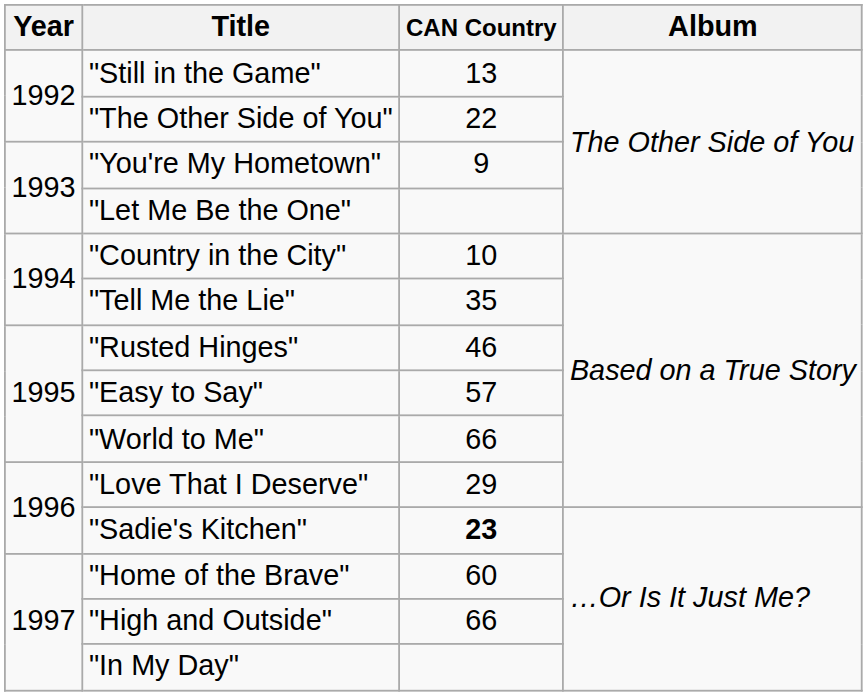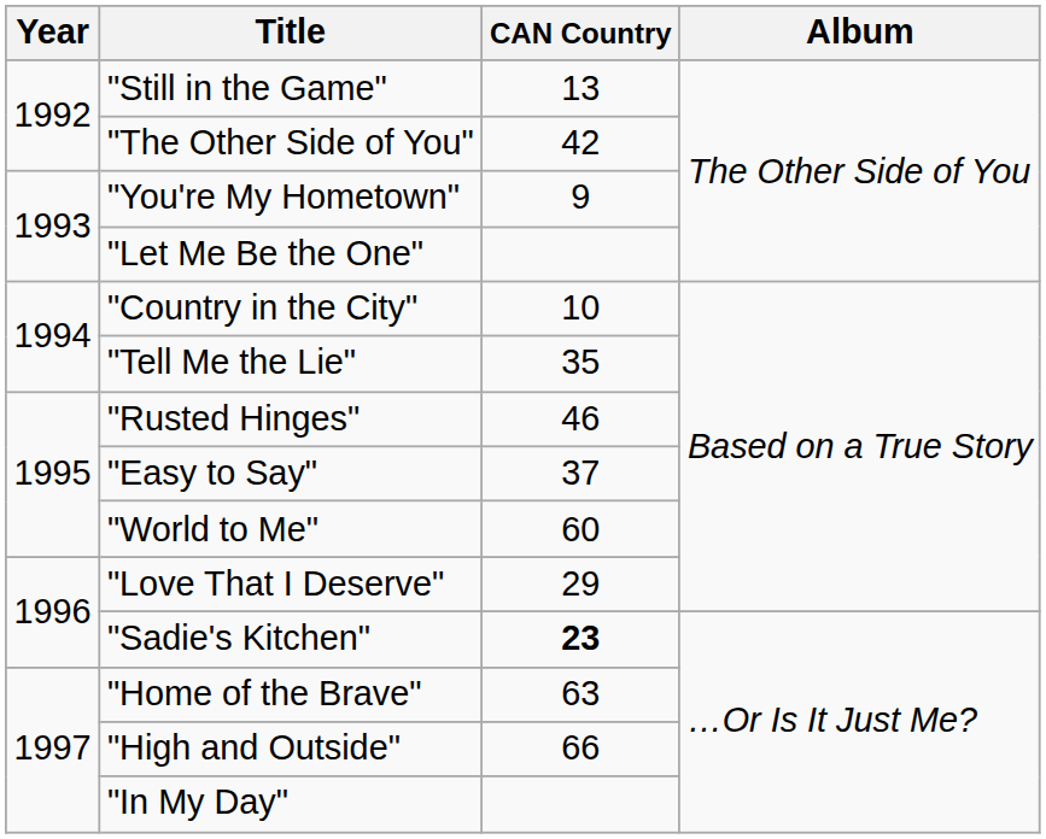 <table class="wikitable">
 <tr>
 <th>Year</th>
 <th>Title</th>
 <th><small>CAN Country</small></th>
 <th>Album</th>
 </tr>
 <tr>
 <td rowspan="2">1992</td>
 <td>"Still in the Game"</td>
 <td align="center">13</td>
 <td rowspan="4"><em>The Other Side of You</em></td>
 </tr>
 <tr>
 <td>"The Other Side of You"</td>
-<td align="center">22</td>
+<td align="center">42</td>
 </tr>
 <tr>
 <td rowspan="2">1993</td>
 <td>"You're My Hometown"</td>
 <td align="center">9</td>
 </tr>
 <tr>
 <td>"Let Me Be the One"</td>
 <td></td>
 </tr>
 <tr>
 <td rowspan="2">1994</td>
 <td>"Country in the City"</td>
 <td align="center">10</td>
 <td rowspan="6"><em>Based on a True Story</em></td>
 </tr>
 <tr>
 <td>"Tell Me the Lie"</td>
 <td align="center">35</td>
 </tr>
 <tr>
 <td rowspan="3">1995</td>
 <td>"Rusted Hinges"</td>
 <td align="center">46</td>
 </tr>
 <tr>
 <td>"Easy to Say"</td>
-<td align="center">57</td>
+<td align="center">37</td>
 </tr>
 <tr>
 <td>"World to Me"</td>
-<td align="center">66</td>
+<td align="center">60</td>
 </tr>
 <tr>
 <td rowspan="2">1996</td>
 <td>"Love That I Deserve"</td>
 <td align="center">29</td>
 </tr>
 <tr>
 <td>"Sadie's Kitchen"</td>
 <td align="center"><strong>23</strong></td>
 <td rowspan="4"><em>…Or Is It Just Me?</em></td>
 </tr>
 <tr>
 <td rowspan="3">1997</td>
 <td>"Home of the Brave"</td>
-<td align="center">60</td>
+<td align="center">63</td>
 </tr>
 <tr>
 <td>"High and Outside"</td>
 <td align="center">66</td>
 </tr>
 <tr>
 <td>"In My Day"</td>
 <td></td>
 </tr>
 </table>
